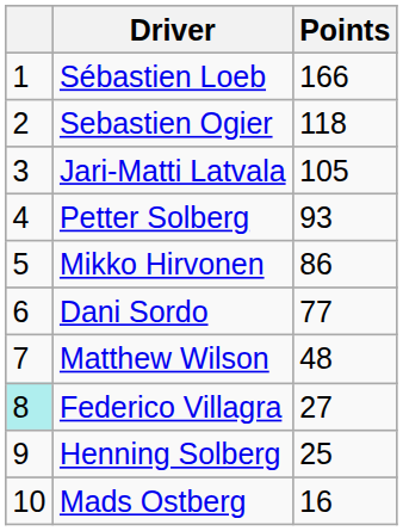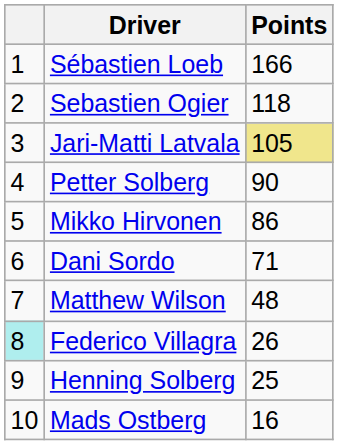 <table class="wikitable" style="font-size: 95%;">
 <tr>
 <th></th>
 <th>Driver</th>
 <th>Points</th>
 </tr>
 <tr>
 <td>1</td>
 <td> <a href='#'>Sébastien Loeb</a></td>
 <td> 166</td>
 </tr>
 <tr>
 <td>2</td>
 <td> <a href='#'>Sebastien Ogier</a></td>
 <td> 118</td>
 </tr>
 <tr>
 <td>3</td>
 <td> <a href='#'>Jari-Matti Latvala</a></td>
-<td> 105</td>
+<td style="background: khaki;"> 105</td>
 </tr>
 <tr>
 <td>4</td>
 <td> <a href='#'>Petter Solberg</a></td>
-<td> 93</td>
+<td> 90</td>
 </tr>
 <tr>
 <td>5</td>
 <td> <a href='#'>Mikko Hirvonen</a></td>
 <td> 86</td>
 </tr>
 <tr>
 <td>6</td>
 <td> <a href='#'>Dani Sordo</a></td>
-<td> 77</td>
+<td> 71</td>
 </tr>
 <tr>
 <td>7</td>
 <td> <a href='#'>Matthew Wilson</a></td>
 <td> 48</td>
 </tr>
 <tr>
 <td style="background: paleturquoise;">8</td>
 <td> <a href='#'>Federico Villagra</a></td>
-<td> 27</td>
+<td> 26</td>
 </tr>
 <tr>
 <td>9</td>
 <td> <a href='#'>Henning Solberg</a></td>
 <td> 25</td>
 </tr>
 <tr>
 <td>10</td>
 <td> <a href='#'>Mads Ostberg</a></td>
 <td> 16</td>
 </tr>
 </table>
